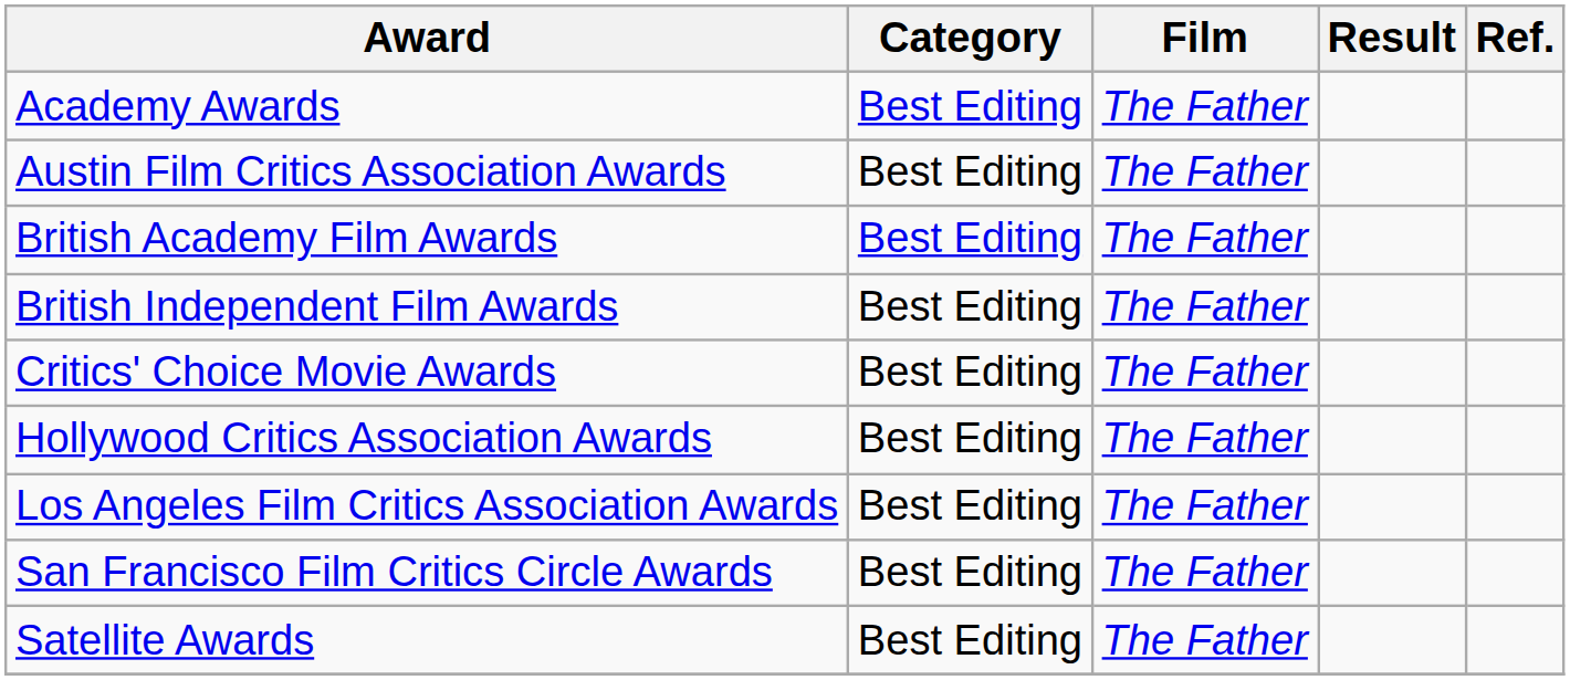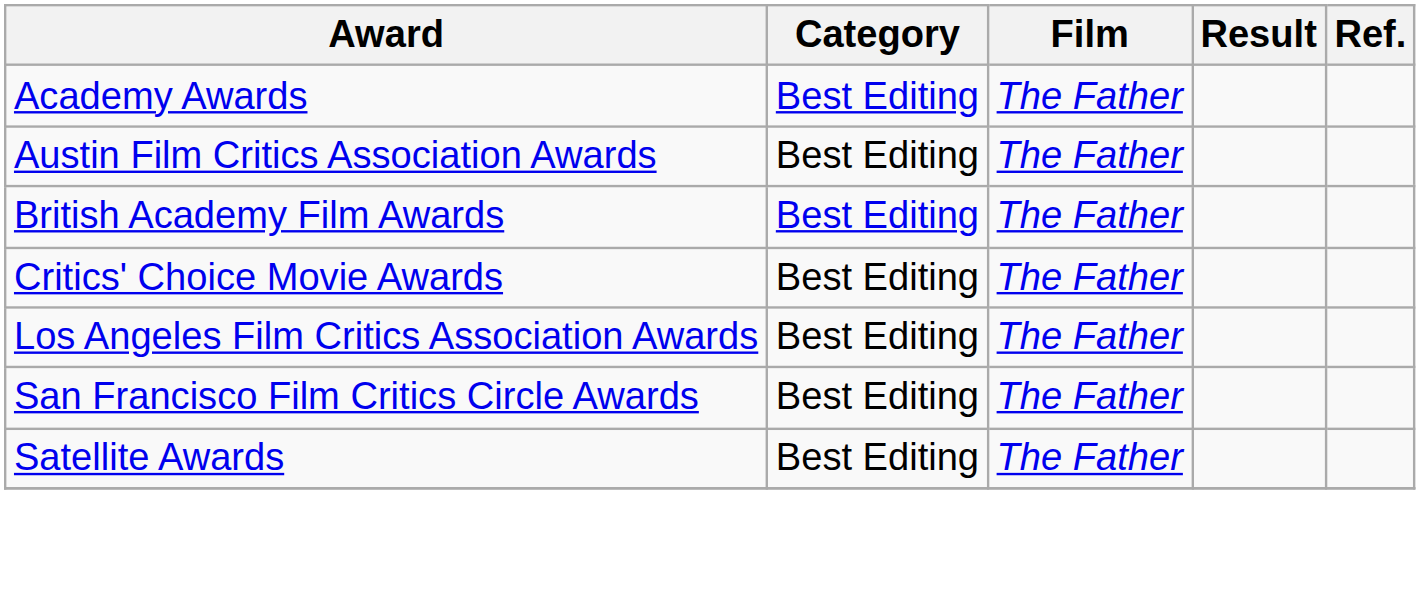 <table class="wikitable plainrowheaders sortable">
 <tr>
 <th scope="col">Award</th>
 <th scope="col">Category</th>
 <th scope="col">Film</th>
 <th scope="col">Result</th>
 <th scope="col">Ref.</th>
 </tr>
 <tr>
 <td><a href='#'>Academy Awards</a></td>
 <td><a href='#'>Best Editing</a></td>
 <td><em><a href='#'>The Father</a></em></td>
 <td></td>
 <td></td>
 </tr>
 <tr>
 <td><a href='#'>Austin Film Critics Association Awards</a></td>
 <td>Best Editing</td>
 <td><em><a href='#'>The Father</a></em></td>
 <td></td>
 </tr>
 <tr>
 <td><a href='#'>British Academy Film Awards</a></td>
 <td><a href='#'>Best Editing</a></td>
 <td><em><a href='#'>The Father</a></em></td>
 <td></td>
 <td></td>
 </tr>
 <tr>
-<td><a href='#'>British Independent Film Awards</a></td>
-<td>Best Editing</td>
-<td><em><a href='#'>The Father</a></em></td>
-<td></td>
-<td></td>
-</tr>
-<tr>
 <td><a href='#'>Critics' Choice Movie Awards</a></td>
 <td>Best Editing</td>
 <td><em><a href='#'>The Father</a></em></td>
-<td></td>
-</tr>
-<tr>
-<td><a href='#'>Hollywood Critics Association Awards</a></td>
-<td>Best Editing</td>
-<td><em><a href='#'>The Father</a></em></td>
-<td></td>
 <td></td>
 </tr>
 <tr>
 <td><a href='#'>Los Angeles Film Critics Association Awards</a></td>
 <td>Best Editing</td>
 <td><em><a href='#'>The Father</a></em></td>
 <td></td>
 <td></td>
 </tr>
 <tr>
 <td><a href='#'>San Francisco Film Critics Circle Awards</a></td>
 <td>Best Editing</td>
 <td><em><a href='#'>The Father</a></em></td>
 <td></td>
 <td></td>
 </tr>
 <tr>
 <td><a href='#'>Satellite Awards</a></td>
 <td>Best Editing</td>
 <td><em><a href='#'>The Father</a></em></td>
 <td></td>
 <td></td>
 </tr>
 <tr>
 </tr>
 </table>
